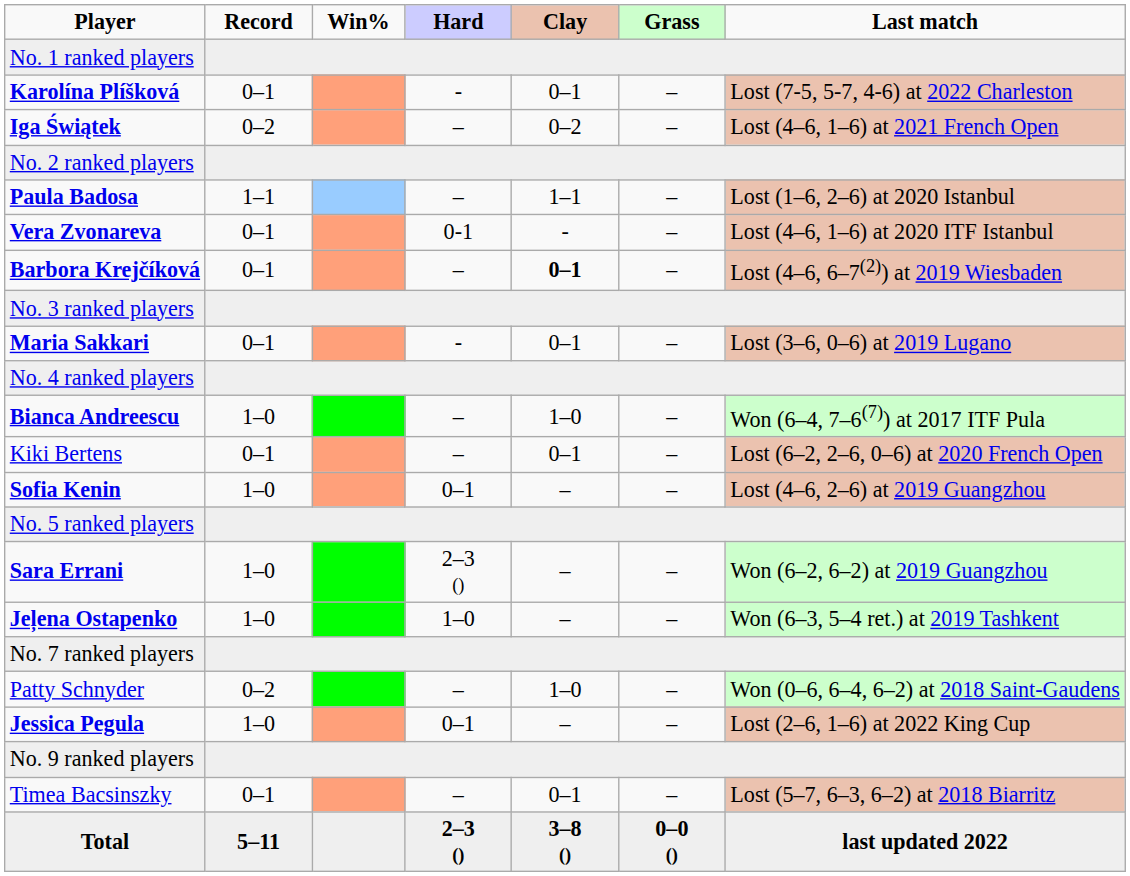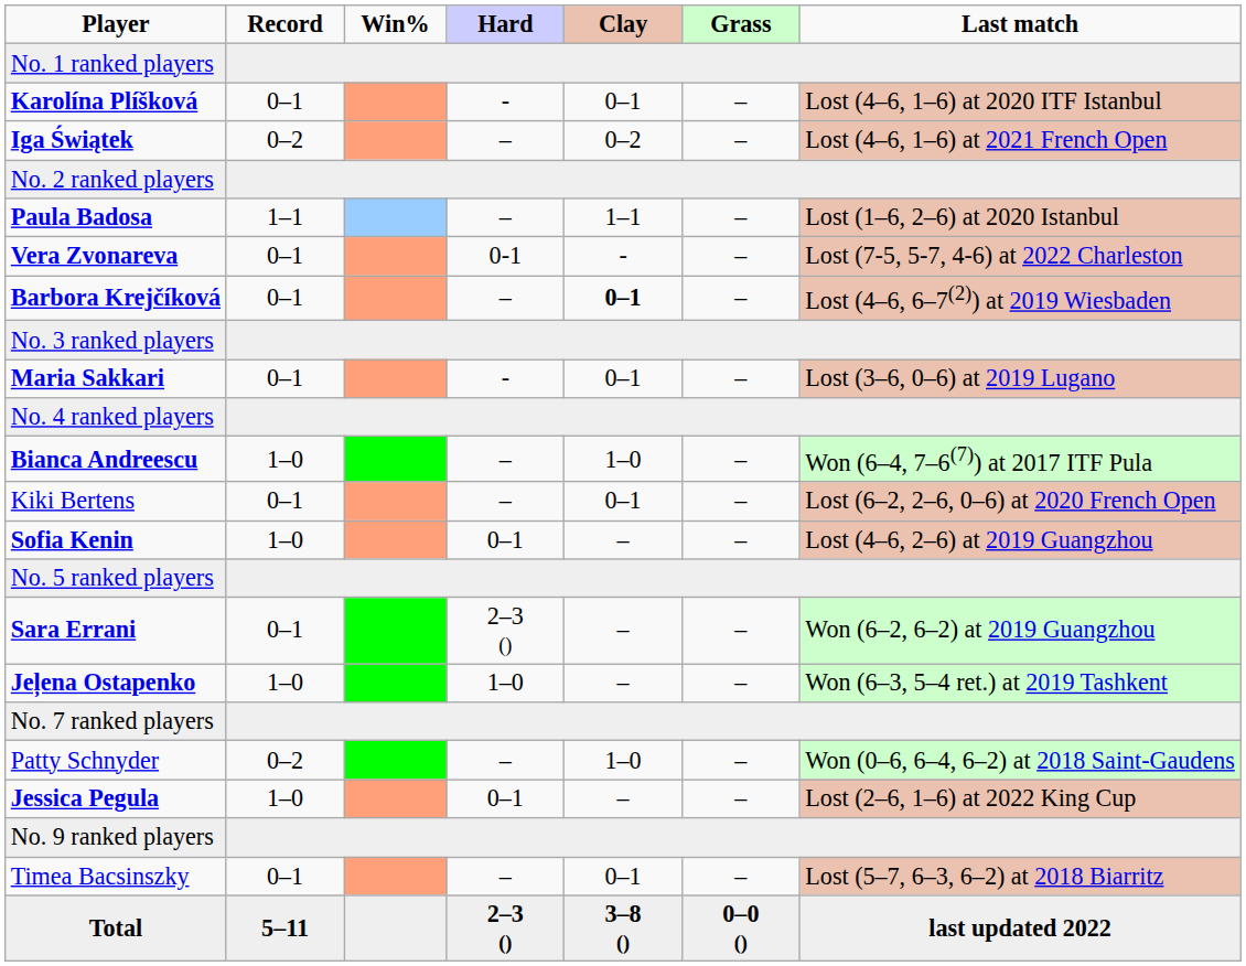 <table class="sortable wikitable nowrap" style="text-align:center">
 <tr>
 <td><strong>Player</strong></td>
 <td width="70"><strong>Record</strong></td>
 <td width="60"><strong>Win%</strong></td>
 <td style="width:70px; background:#ccf;"><strong>Hard</strong></td>
 <td style="width:70px; background:#ebc2af;"><strong>Clay</strong></td>
 <td style="width:70px; background:#cfc;"><strong>Grass</strong></td>
 <td><strong>Last match</strong></td>
 </tr>
 <tr bgcolor="efefef">
 <td align="left"><a href='#'>No. 1 ranked players</a></td>
 <td colspan="6"></td>
 </tr>
 <tr>
 <td align="left"><strong> <a href='#'>Karolína Plíšková</a></strong></td>
 <td>0–1</td>
 <td bgcolor="ffa07a"></td>
 <td>-</td>
 <td>0–1</td>
 <td>–</td>
-<td align="left" bgcolor="ebc2af">Lost (7-5, 5-7, 4-6) at <a href='#'>2022 Charleston</a></td>
+<td align="left" bgcolor="ebc2af">Lost (4–6, 1–6) at 2020 ITF Istanbul</td>
 </tr>
 <tr>
 <td align="left"><strong> <a href='#'>Iga Świątek</a></strong></td>
 <td>0–2</td>
 <td bgcolor="ffa07a"></td>
 <td>–</td>
 <td>0–2</td>
 <td>–</td>
 <td align="left" bgcolor="ebc2af">Lost (4–6, 1–6) at  <a href='#'>2021 French Open</a></td>
 </tr>
 <tr bgcolor="efefef">
 <td align="left"><a href='#'>No. 2 ranked players</a></td>
 <td colspan="6"></td>
 </tr>
 <tr>
 <td align=left><strong> <a href='#'>Paula Badosa</a></strong></td>
 <td>1–1</td>
 <td bgcolor=#9cf></td>
 <td>–</td>
 <td>1–1</td>
 <td>–</td>
 <td align="left" bgcolor="ebc2af">Lost (1–6, 2–6) at 2020 Istanbul</td>
 </tr>
 <tr>
 <td align="left"><strong> <a href='#'>Vera Zvonareva</a></strong></td>
 <td>0–1</td>
 <td bgcolor="ffa07a"></td>
 <td>0-1</td>
 <td>-</td>
 <td>–</td>
-<td align="left" bgcolor="ebc2af">Lost (4–6, 1–6) at 2020 ITF Istanbul</td>
+<td align="left" bgcolor="ebc2af">Lost (7-5, 5-7, 4-6) at <a href='#'>2022 Charleston</a></td>
 </tr>
 <tr>
 <td align="left"><strong> <a href='#'>Barbora Krejčíková</a></strong></td>
 <td>0–1</td>
 <td bgcolor="ffa07a"></td>
 <td>–</td>
 <td><strong>0–1</strong></td>
 <td>–</td>
 <td align="left" bgcolor="ebc2af">Lost (4–6, 6–7<sup>(2)</sup>) at <a href='#'>2019 Wiesbaden</a></td>
 </tr>
 <tr bgcolor="efefef">
 <td align="left"><a href='#'>No. 3 ranked players</a></td>
 <td colspan="6"></td>
 </tr>
 <tr>
 <td align="left"><strong> <a href='#'>Maria Sakkari</a></strong></td>
 <td>0–1</td>
 <td bgcolor="ffa07a"></td>
 <td>-</td>
 <td>0–1</td>
 <td>–</td>
 <td align="left" bgcolor="ebc2af">Lost (3–6, 0–6) at <a href='#'>2019 Lugano</a></td>
 </tr>
 <tr bgcolor="efefef">
 <td align="left"><a href='#'>No. 4 ranked players</a></td>
 <td colspan="6"></td>
 </tr>
 <tr>
 <td align="left"><strong> <a href='#'>Bianca Andreescu</a></strong></td>
 <td>1–0</td>
 <td bgcolor="lime"></td>
 <td>–</td>
 <td>1–0</td>
 <td>–</td>
 <td align="left" bgcolor="ccffcc">Won (6–4, 7–6<sup>(7)</sup>) at 2017 ITF Pula</td>
 </tr>
 <tr>
 <td align="left"> <a href='#'>Kiki Bertens</a></td>
 <td>0–1</td>
 <td bgcolor="ffa07a"></td>
 <td>–</td>
 <td>0–1</td>
 <td>–</td>
 <td align="left" bgcolor="ebc2af">Lost (6–2, 2–6, 0–6) at <a href='#'>2020 French Open</a></td>
 </tr>
 <tr>
 <td align="left"><strong> <a href='#'>Sofia Kenin</a></strong></td>
 <td>1–0</td>
 <td bgcolor="ffa07a"></td>
 <td>0–1</td>
 <td>–</td>
 <td>–</td>
 <td align="left" bgcolor="ebc2af">Lost (4–6, 2–6) at <a href='#'>2019 Guangzhou</a></td>
 </tr>
 <tr bgcolor="efefef">
 <td align="left"><a href='#'>No. 5 ranked players</a></td>
 <td colspan="6"></td>
 </tr>
 <tr>
 <td align="left"><strong> <a href='#'>Sara Errani</a></strong></td>
-<td>1–0</td>
+<td>0–1</td>
 <td bgcolor="lime"></td>
 <td>2–3 <br> <small>()</small></td>
 <td>–</td>
 <td>–</td>
 <td align="left" bgcolor="ccffcc">Won (6–2, 6–2) at <a href='#'>2019 Guangzhou</a></td>
 </tr>
 <tr>
 <td align="left"><strong> <a href='#'>Jeļena Ostapenko</a></strong></td>
 <td>1–0</td>
 <td bgcolor="lime"></td>
 <td>1–0</td>
 <td>–</td>
 <td>–</td>
 <td align="left" bgcolor="ccffcc">Won (6–3, 5–4 ret.) at <a href='#'>2019 Tashkent</a></td>
 </tr>
 <tr bgcolor="efefef">
 <td align="left">No. 7 ranked players</td>
 <td colspan="6"></td>
 </tr>
 <tr>
 <td align="left"> <a href='#'>Patty Schnyder</a></td>
 <td>0–2</td>
 <td bgcolor="lime"></td>
 <td>–</td>
 <td>1–0</td>
 <td>–</td>
 <td align="left" bgcolor="ccffcc">Won (0–6, 6–4, 6–2) at <a href='#'>2018 Saint-Gaudens</a></td>
 </tr>
 <tr>
 <td align=left><strong> <a href='#'>Jessica Pegula</a></strong></td>
 <td>1–0</td>
 <td bgcolor="ffa07a"></td>
 <td>0–1</td>
 <td>–</td>
 <td>–</td>
 <td align="left" bgcolor="ebc2af">Lost (2–6, 1–6) at 2022 King Cup</td>
 </tr>
 <tr bgcolor=efefef>
 <td align="left">No. 9 ranked players</td>
 <td colspan="6"></td>
 </tr>
 <tr>
 <td align="left"> <a href='#'>Timea Bacsinszky</a></td>
 <td>0–1</td>
 <td bgcolor="ffa07a"></td>
 <td>–</td>
 <td>0–1</td>
 <td>–</td>
 <td align="left" bgcolor="ebc2af">Lost (5–7, 6–3, 6–2) at <a href='#'>2018 Biarritz</a></td>
 </tr>
 <tr class="sortbottom" style="font-weight:bold;background:#efefef;text-align:center">
 <td>Total</td>
 <td>5–11</td>
 <td></td>
 <td>2–3 <br> <small>()</small></td>
 <td>3–8 <br> <small>()</small></td>
 <td>0–0 <br> <small>()</small></td>
 <td>last updated 2022</td>
 </tr>
 </table>
